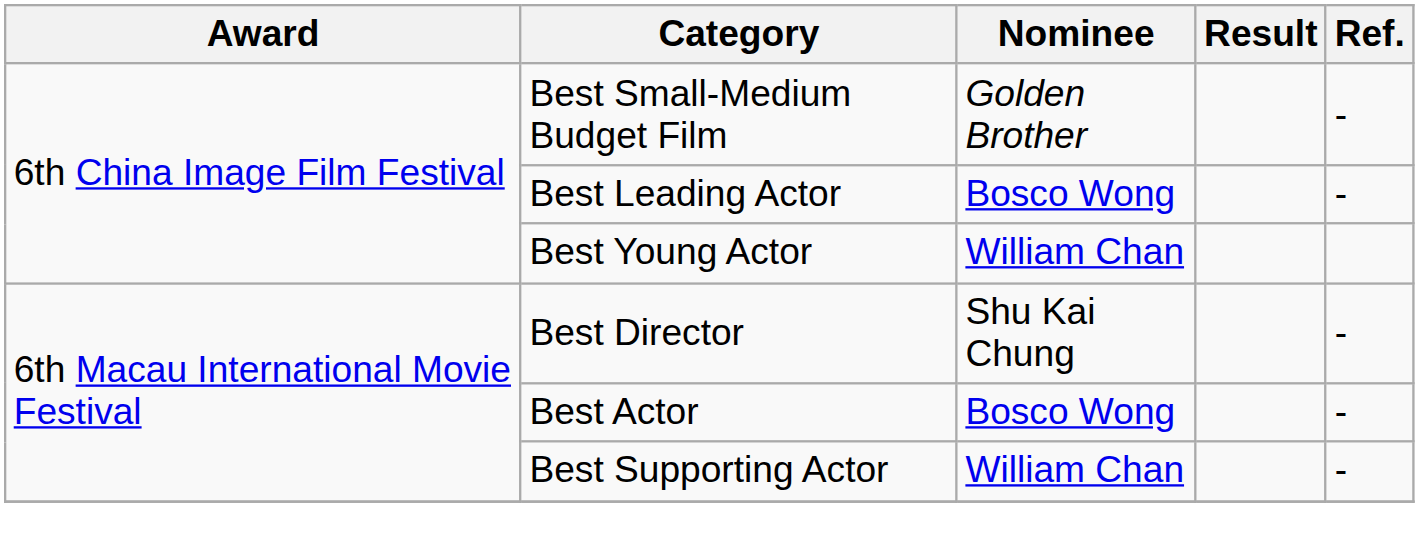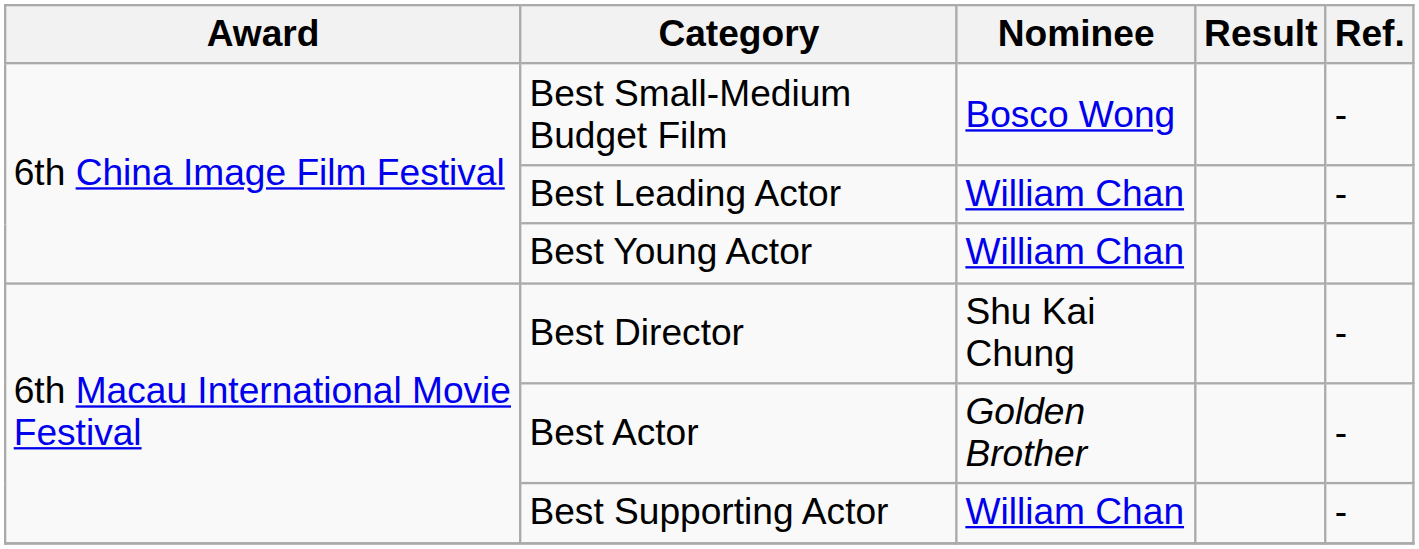 <table class=wikitable>
 <tr>
 <th>Award</th>
 <th>Category</th>
 <th>Nominee</th>
 <th>Result</th>
 <th>Ref.</th>
 </tr>
 <tr>
 <td rowspan=3>6th <a href='#'>China Image Film Festival</a></td>
 <td>Best Small-Medium Budget Film</td>
-<td><em>Golden Brother</em></td>
+<td><a href='#'>Bosco Wong</a></td>
 <td></td>
 <td>-</td>
 </tr>
 <tr>
 <td>Best Leading Actor</td>
-<td><a href='#'>Bosco Wong</a></td>
+<td><a href='#'>William Chan</a></td>
 <td></td>
 <td>-</td>
 </tr>
 <tr>
 <td>Best Young Actor</td>
 <td><a href='#'>William Chan</a></td>
 <td></td>
 <td></td>
 </tr>
 <tr>
 <td rowspan=3>6th <a href='#'>Macau International Movie Festival</a></td>
 <td>Best Director</td>
 <td>Shu Kai Chung</td>
 <td></td>
 <td>-</td>
 </tr>
 <tr>
 <td>Best Actor</td>
-<td><a href='#'>Bosco Wong</a></td>
+<td><em>Golden Brother</em></td>
 <td></td>
 <td>-</td>
 </tr>
 <tr>
 <td>Best Supporting Actor</td>
 <td><a href='#'>William Chan</a></td>
 <td></td>
 <td>-</td>
 </tr>
 <tr>
 </tr>
 </table>
